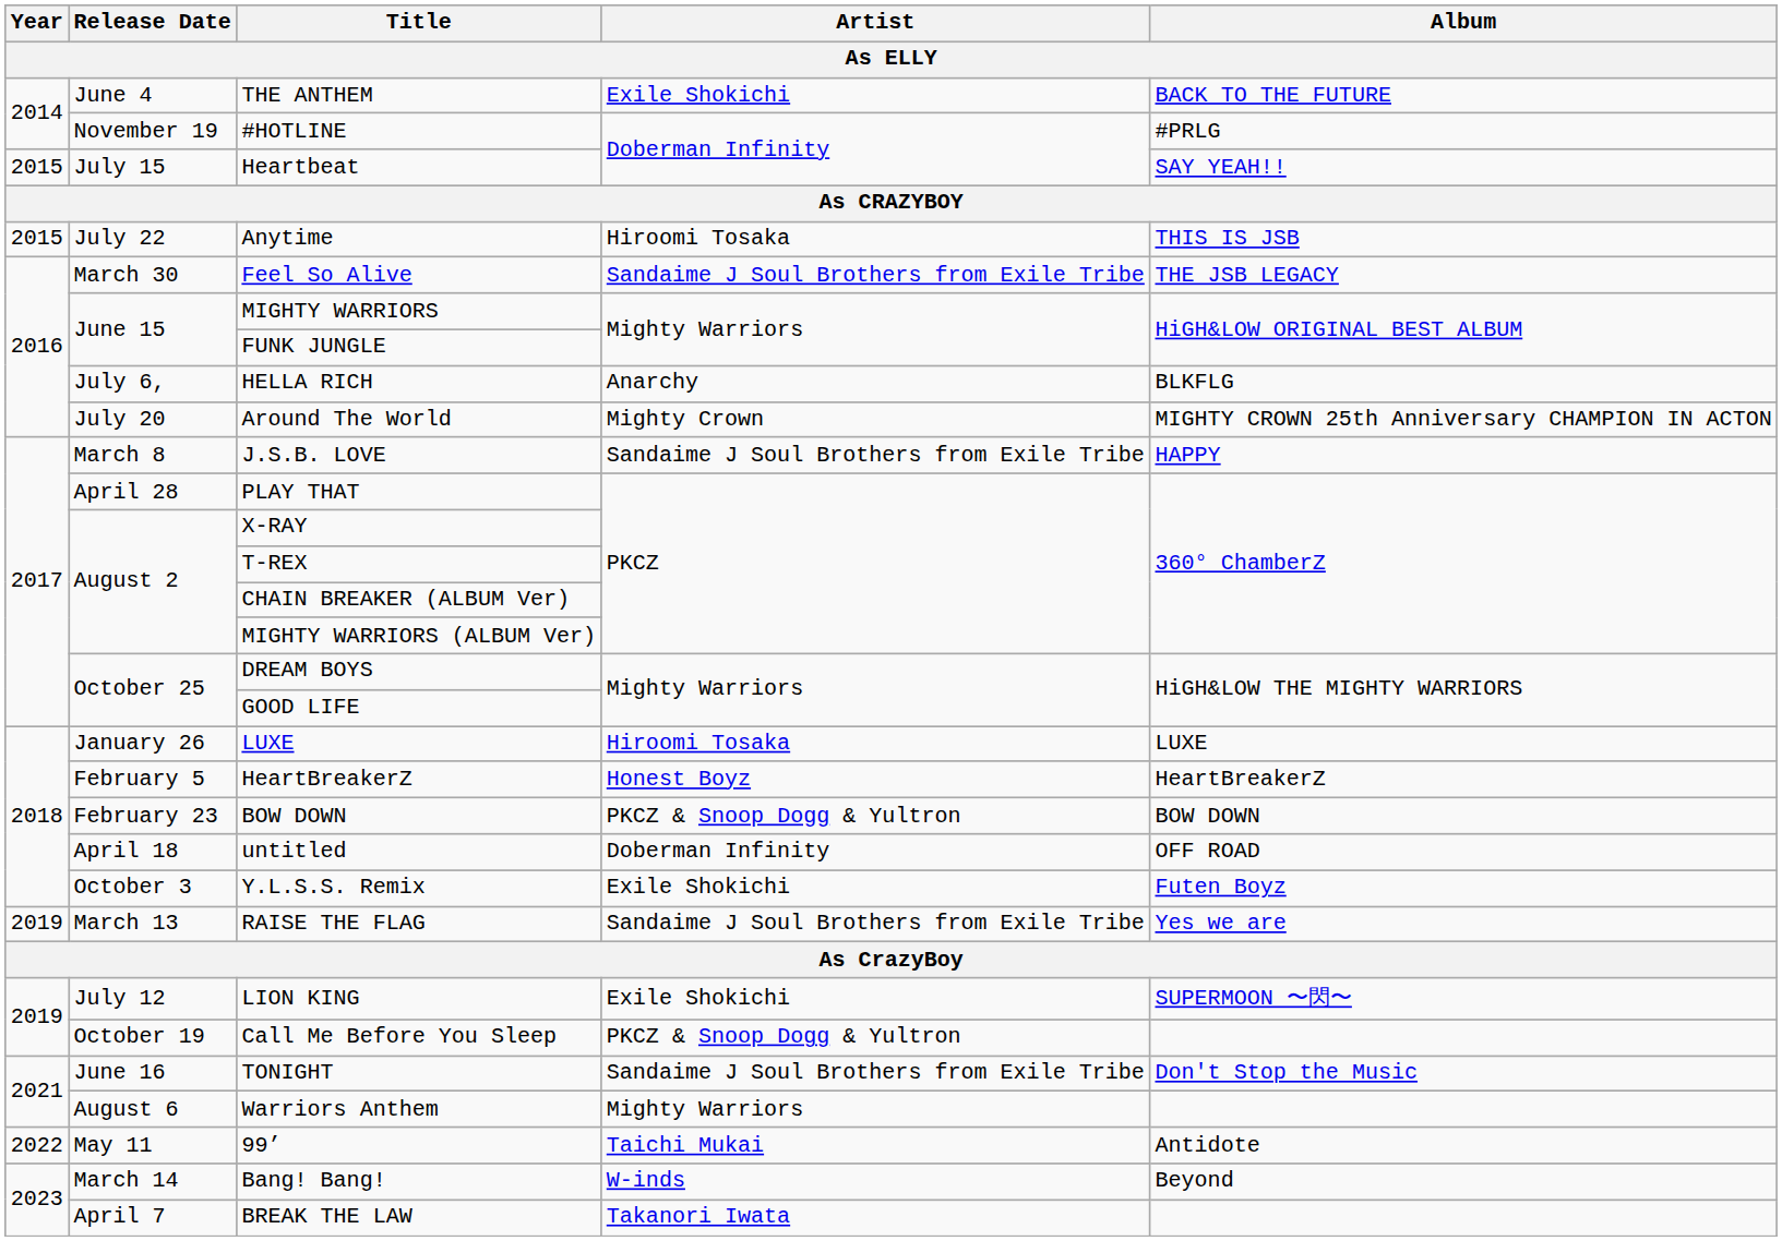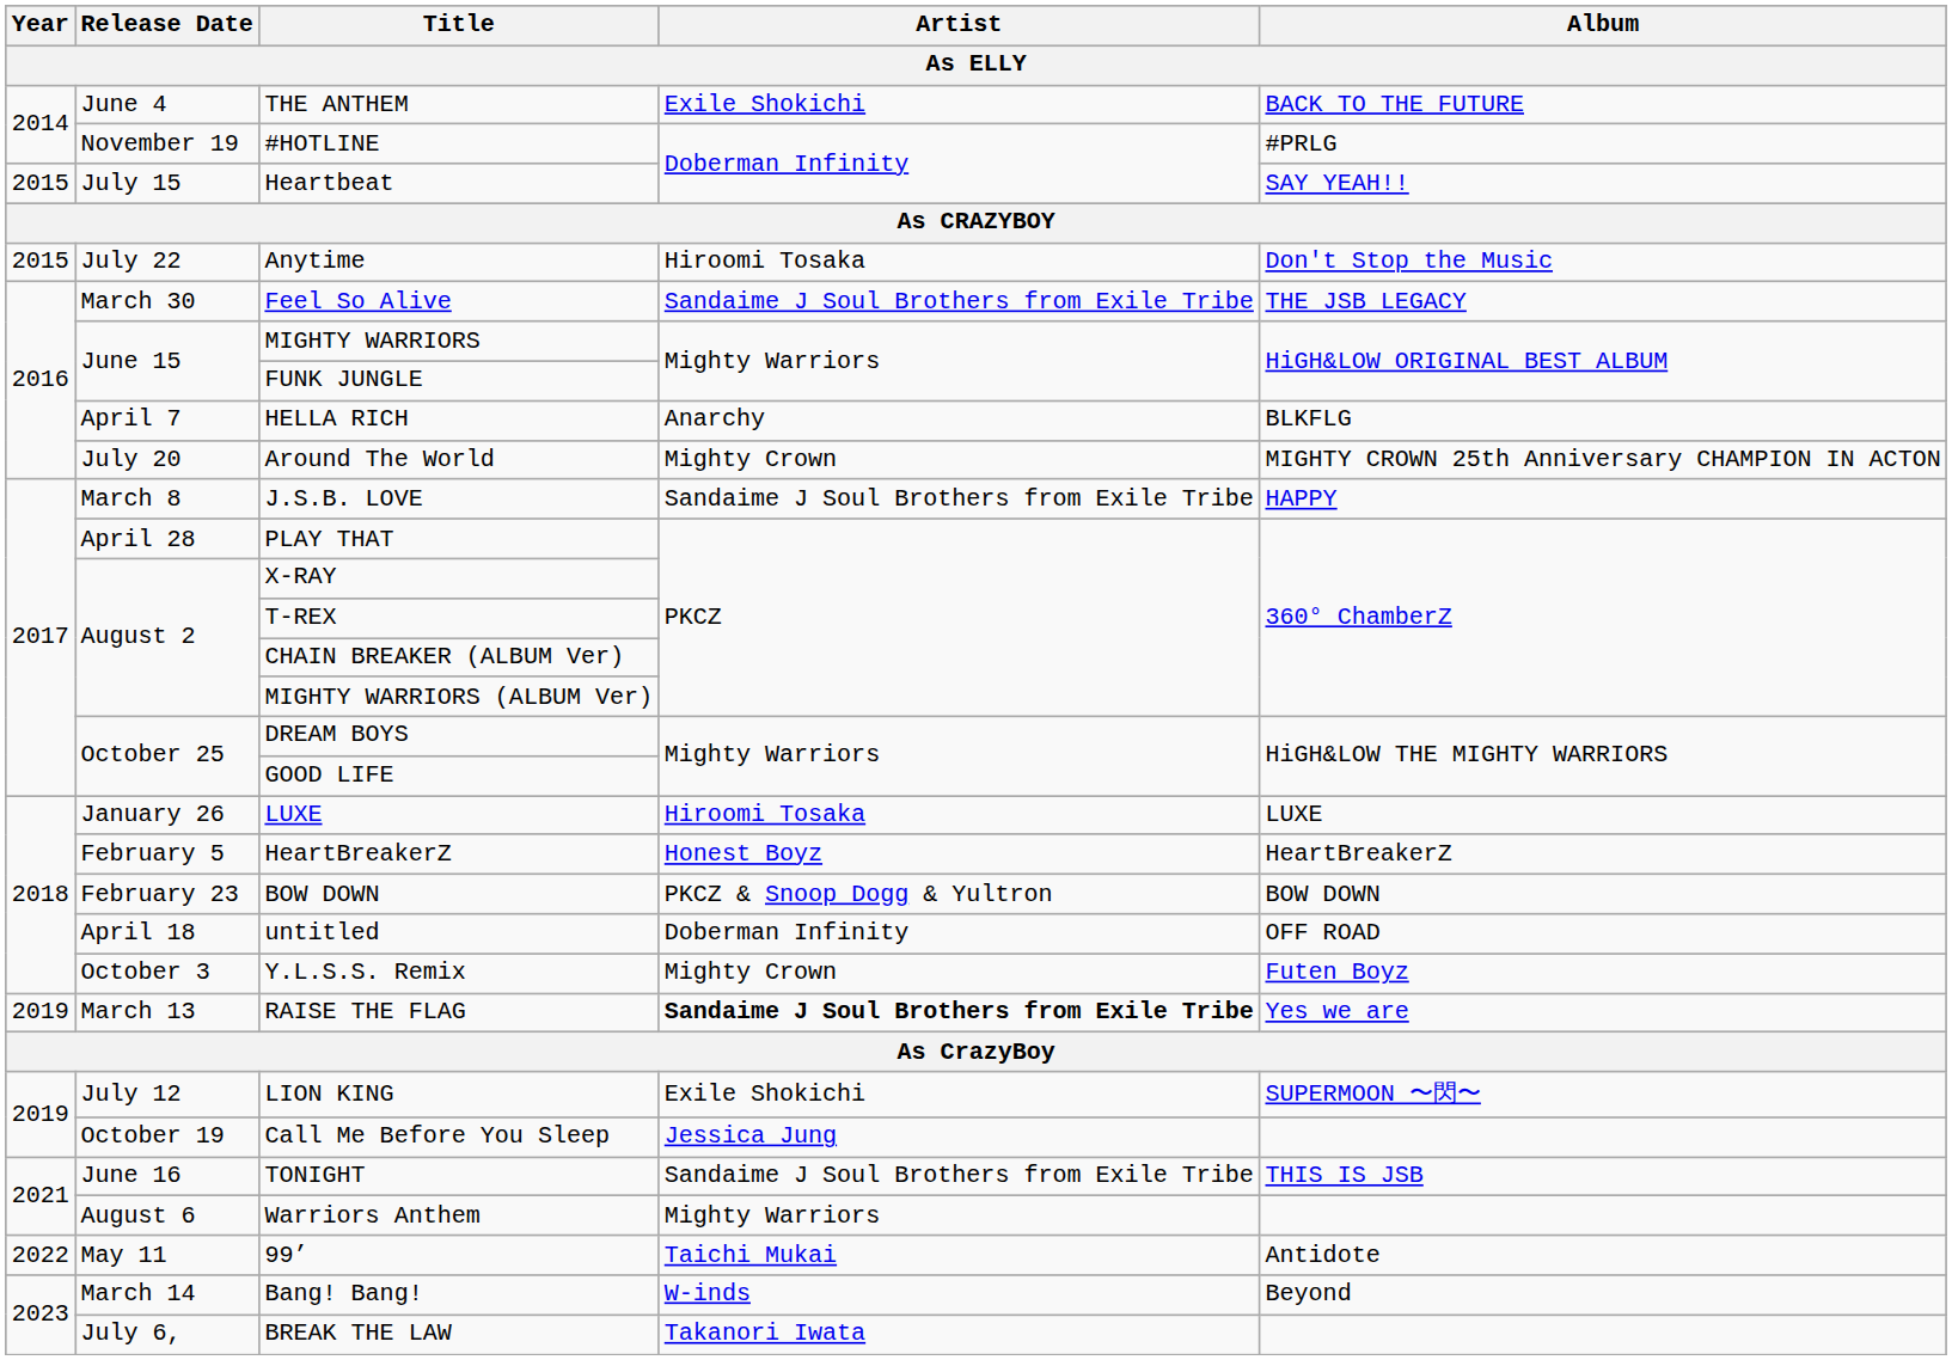 <table class="wikitable" style="font-size:small">
 <tr>
 <th>Year</th>
 <th>Release Date</th>
 <th>Title</th>
 <th>Artist</th>
 <th>Album</th>
 </tr>
 <tr>
 <th colspan="5">As ELLY</th>
 </tr>
 <tr>
 <td rowspan="2">2014</td>
 <td>June 4</td>
 <td>THE ANTHEM</td>
 <td><a href='#'>Exile Shokichi</a></td>
 <td><a href='#'>BACK TO THE FUTURE</a></td>
 </tr>
 <tr>
 <td>November 19</td>
 <td>#HOTLINE</td>
 <td rowspan="2"><a href='#'>Doberman Infinity</a></td>
 <td>#PRLG</td>
 </tr>
 <tr>
 <td>2015</td>
 <td>July 15</td>
 <td>Heartbeat</td>
 <td><a href='#'>SAY YEAH!!</a></td>
 </tr>
 <tr>
 <th colspan="5">As CRAZYBOY</th>
 </tr>
 <tr>
 <td>2015</td>
 <td>July 22</td>
 <td>Anytime</td>
 <td>Hiroomi Tosaka</td>
-<td><a href='#'>THIS IS JSB</a></td>
+<td><a href='#'>Don't Stop the Music</a></td>
 </tr>
 <tr>
 <td rowspan="5">2016</td>
 <td>March 30</td>
 <td><a href='#'>Feel So Alive</a></td>
 <td><a href='#'>Sandaime J Soul Brothers from Exile Tribe</a></td>
 <td><a href='#'>THE JSB LEGACY</a></td>
 </tr>
 <tr>
 <td rowspan="2">June 15</td>
 <td>MIGHTY WARRIORS</td>
 <td rowspan="2">Mighty Warriors</td>
 <td rowspan="2"><a href='#'>HiGH&LOW ORIGINAL BEST ALBUM</a></td>
 </tr>
 <tr>
 <td>FUNK JUNGLE</td>
 </tr>
 <tr>
-<td>July 6,</td>
+<td>April 7</td>
 <td>HELLA RICH</td>
 <td>Anarchy</td>
 <td>BLKFLG</td>
 </tr>
 <tr>
 <td>July 20</td>
 <td>Around The World</td>
 <td>Mighty Crown</td>
 <td>MIGHTY CROWN 25th Anniversary CHAMPION IN ACTON</td>
 </tr>
 <tr>
 <td rowspan="8">2017</td>
 <td>March 8</td>
 <td>J.S.B. LOVE</td>
 <td>Sandaime J Soul Brothers from Exile Tribe</td>
 <td><a href='#'>HAPPY</a></td>
 </tr>
 <tr>
 <td>April 28</td>
 <td>PLAY THAT</td>
 <td rowspan="5">PKCZ</td>
 <td rowspan="5"><a href='#'>360° ChamberZ</a></td>
 </tr>
 <tr>
 <td rowspan="4">August 2</td>
 <td>X-RAY</td>
 </tr>
 <tr>
 <td>T-REX</td>
 </tr>
 <tr>
 <td>CHAIN BREAKER (ALBUM Ver)</td>
 </tr>
 <tr>
 <td>MIGHTY WARRIORS (ALBUM Ver)</td>
 </tr>
 <tr>
 <td rowspan="2">October 25</td>
 <td>DREAM BOYS</td>
 <td rowspan="2">Mighty Warriors</td>
 <td rowspan="2">HiGH&LOW THE MIGHTY WARRIORS</td>
 </tr>
 <tr>
 <td>GOOD LIFE</td>
 </tr>
 <tr>
 <td rowspan="5">2018</td>
 <td>January 26</td>
 <td><a href='#'>LUXE</a></td>
 <td><a href='#'>Hiroomi Tosaka</a></td>
 <td>LUXE</td>
 </tr>
 <tr>
 <td>February 5</td>
 <td>HeartBreakerZ</td>
 <td><a href='#'>Honest Boyz</a></td>
 <td>HeartBreakerZ</td>
 </tr>
 <tr>
 <td>February 23</td>
 <td>BOW DOWN</td>
 <td>PKCZ & <a href='#'>Snoop Dogg</a> & Yultron</td>
 <td>BOW DOWN</td>
 </tr>
 <tr>
 <td>April 18</td>
 <td>untitled</td>
 <td>Doberman Infinity</td>
 <td>OFF ROAD</td>
 </tr>
 <tr>
 <td>October 3</td>
 <td>Y.L.S.S. Remix</td>
-<td>Exile Shokichi</td>
+<td>Mighty Crown</td>
 <td><a href='#'>Futen Boyz</a></td>
 </tr>
 <tr>
 <td>2019</td>
 <td>March 13</td>
 <td>RAISE THE FLAG</td>
-<td>Sandaime J Soul Brothers from Exile Tribe</td>
+<td><strong>Sandaime J Soul Brothers from Exile Tribe</strong></td>
 <td><a href='#'>Yes we are</a></td>
 </tr>
 <tr>
 <th colspan="5">As CrazyBoy</th>
 </tr>
 <tr>
 <td rowspan="2">2019</td>
 <td>July 12</td>
 <td>LION KING</td>
 <td>Exile Shokichi</td>
 <td><a href='#'>SUPERMOON 〜閃〜</a></td>
 </tr>
 <tr>
 <td>October 19</td>
 <td>Call Me Before You Sleep</td>
-<td>PKCZ & <a href='#'>Snoop Dogg</a> & Yultron</td>
+<td><a href='#'>Jessica Jung</a></td>
 <td></td>
 </tr>
 <tr>
 <td rowspan="2">2021</td>
 <td>June 16</td>
 <td>TONIGHT</td>
 <td>Sandaime J Soul Brothers from Exile Tribe</td>
-<td><a href='#'>Don't Stop the Music</a></td>
+<td><a href='#'>THIS IS JSB</a></td>
 </tr>
 <tr>
 <td>August 6</td>
 <td>Warriors Anthem</td>
 <td>Mighty Warriors</td>
 <td></td>
 </tr>
 <tr>
 <td>2022</td>
 <td>May 11</td>
 <td>99’</td>
 <td><a href='#'>Taichi Mukai</a></td>
 <td>Antidote</td>
 </tr>
 <tr>
 <td rowspan="2">2023</td>
 <td>March 14</td>
 <td>Bang! Bang!</td>
 <td><a href='#'>W-inds</a></td>
 <td>Beyond</td>
 </tr>
 <tr>
-<td>April 7</td>
+<td>July 6,</td>
 <td>BREAK THE LAW</td>
 <td><a href='#'>Takanori Iwata</a></td>
 <td></td>
 </tr>
 <tr>
 </tr>
 </table>
